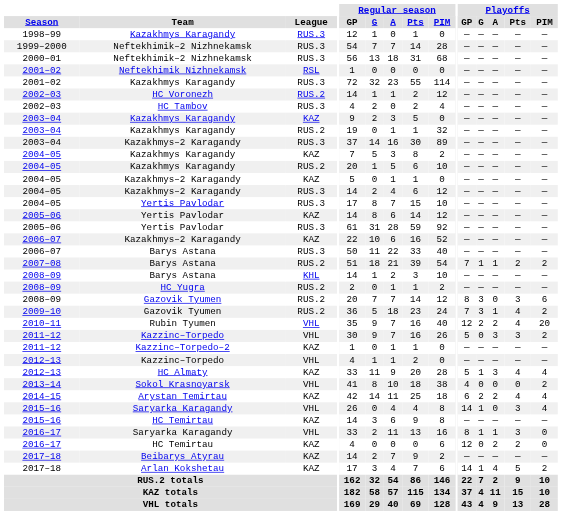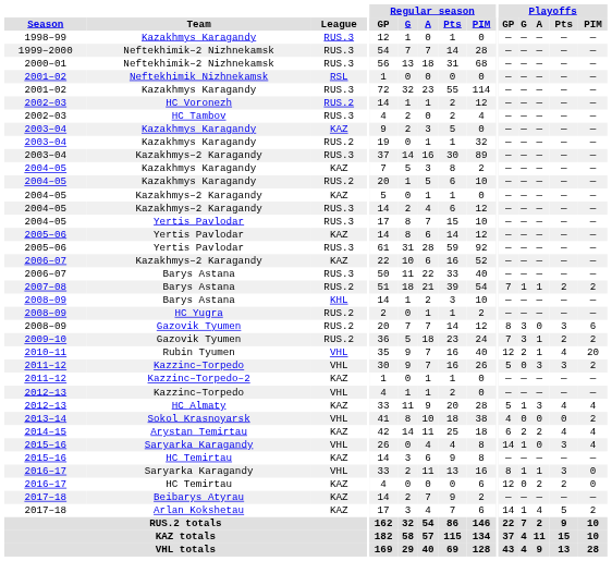 <table border="0" cellpadding="1" cellspacing="0" style="text-align:center; width:60em">
 <tr bgcolor="#e0e0e0">
 <th colspan="3" bgcolor="#ffffff"></th>
 <th rowspan="99" bgcolor="#ffffff"></th>
 <th colspan="5"><a href='#'>Regular season</a></th>
 <th rowspan="99" bgcolor="#ffffff"></th>
 <th colspan="5"><a href='#'>Playoffs</a></th>
 </tr>
 <tr bgcolor="#e0e0e0">
 <th><a href='#'>Season</a></th>
 <th>Team</th>
 <th>League</th>
 <th>GP</th>
 <th><a href='#'>G</a></th>
 <th><a href='#'>A</a></th>
 <th><a href='#'>Pts</a></th>
 <th><a href='#'>PIM</a></th>
 <th>GP</th>
 <th>G</th>
 <th>A</th>
 <th>Pts</th>
 <th>PIM</th>
 </tr>
 <tr>
 <td>1998–99</td>
 <td><a href='#'>Kazakhmys Karagandy</a></td>
 <td><a href='#'>RUS.3</a></td>
 <td>12</td>
 <td>1</td>
 <td>0</td>
 <td>1</td>
 <td>0</td>
 <td>—</td>
 <td>—</td>
 <td>—</td>
 <td>—</td>
 <td>—</td>
 </tr>
 <tr bgcolor="#f0f0f0">
 <td>1999–2000</td>
 <td>Neftekhimik–2 Nizhnekamsk</td>
 <td>RUS.3</td>
 <td>54</td>
 <td>7</td>
 <td>7</td>
 <td>14</td>
 <td>28</td>
 <td>—</td>
 <td>—</td>
 <td>—</td>
 <td>—</td>
 <td>—</td>
 </tr>
 <tr>
 <td>2000–01</td>
 <td>Neftekhimik–2 Nizhnekamsk</td>
 <td>RUS.3</td>
 <td>56</td>
 <td>13</td>
 <td>18</td>
 <td>31</td>
 <td>68</td>
 <td>—</td>
 <td>—</td>
 <td>—</td>
 <td>—</td>
 <td>—</td>
 </tr>
 <tr bgcolor="#f0f0f0">
 <td><a href='#'>2001–02</a></td>
 <td><a href='#'>Neftekhimik Nizhnekamsk</a></td>
 <td><a href='#'>RSL</a></td>
 <td>1</td>
 <td>0</td>
 <td>0</td>
 <td>0</td>
 <td>0</td>
 <td>—</td>
 <td>—</td>
 <td>—</td>
 <td>—</td>
 <td>—</td>
 </tr>
 <tr>
 <td>2001–02</td>
 <td>Kazakhmys Karagandy</td>
 <td>RUS.3</td>
 <td>72</td>
 <td>32</td>
 <td>23</td>
 <td>55</td>
 <td>114</td>
 <td>—</td>
 <td>—</td>
 <td>—</td>
 <td>—</td>
 <td>—</td>
 </tr>
 <tr bgcolor="#f0f0f0">
 <td><a href='#'>2002–03</a></td>
 <td><a href='#'>HC Voronezh</a></td>
 <td><a href='#'>RUS.2</a></td>
 <td>14</td>
 <td>1</td>
 <td>1</td>
 <td>2</td>
 <td>12</td>
 <td>—</td>
 <td>—</td>
 <td>—</td>
 <td>—</td>
 <td>—</td>
 </tr>
 <tr>
 <td>2002–03</td>
 <td><a href='#'>HC Tambov</a></td>
 <td>RUS.3</td>
 <td>4</td>
 <td>2</td>
 <td>0</td>
 <td>2</td>
 <td>4</td>
 <td>—</td>
 <td>—</td>
 <td>—</td>
 <td>—</td>
 <td>—</td>
 </tr>
 <tr bgcolor="#f0f0f0">
 <td><a href='#'>2003–04</a></td>
 <td><a href='#'>Kazakhmys Karagandy</a></td>
 <td><a href='#'>KAZ</a></td>
 <td>9</td>
 <td>2</td>
 <td>3</td>
 <td>5</td>
 <td>0</td>
 <td>—</td>
 <td>—</td>
 <td>—</td>
 <td>—</td>
 <td>—</td>
 </tr>
 <tr>
 <td><a href='#'>2003–04</a></td>
 <td>Kazakhmys Karagandy</td>
 <td>RUS.2</td>
 <td>19</td>
 <td>0</td>
 <td>1</td>
 <td>1</td>
 <td>32</td>
 <td>—</td>
 <td>—</td>
 <td>—</td>
 <td>—</td>
 <td>—</td>
 </tr>
 <tr bgcolor="#f0f0f0">
 <td>2003–04</td>
 <td>Kazakhmys–2 Karagandy</td>
 <td>RUS.3</td>
 <td>37</td>
 <td>14</td>
 <td>16</td>
 <td>30</td>
 <td>89</td>
 <td>—</td>
 <td>—</td>
 <td>—</td>
 <td>—</td>
 <td>—</td>
 </tr>
 <tr>
 <td><a href='#'>2004–05</a></td>
 <td>Kazakhmys Karagandy</td>
 <td>KAZ</td>
 <td>7</td>
 <td>5</td>
 <td>3</td>
 <td>8</td>
 <td>2</td>
 <td>—</td>
 <td>—</td>
 <td>—</td>
 <td>—</td>
 <td>—</td>
 </tr>
 <tr bgcolor="#f0f0f0">
 <td><a href='#'>2004–05</a></td>
 <td>Kazakhmys Karagandy</td>
 <td>RUS.2</td>
 <td>20</td>
 <td>1</td>
 <td>5</td>
 <td>6</td>
 <td>10</td>
 <td>—</td>
 <td>—</td>
 <td>—</td>
 <td>—</td>
 <td>—</td>
 </tr>
 <tr>
 <td>2004–05</td>
 <td>Kazakhmys–2 Karagandy</td>
 <td>KAZ</td>
 <td>5</td>
 <td>0</td>
 <td>1</td>
 <td>1</td>
 <td>0</td>
 <td>—</td>
 <td>—</td>
 <td>—</td>
 <td>—</td>
 <td>—</td>
 </tr>
 <tr bgcolor="#f0f0f0">
 <td>2004–05</td>
 <td>Kazakhmys–2 Karagandy</td>
 <td>RUS.3</td>
 <td>14</td>
 <td>2</td>
 <td>4</td>
 <td>6</td>
 <td>12</td>
 <td>—</td>
 <td>—</td>
 <td>—</td>
 <td>—</td>
 <td>—</td>
 </tr>
 <tr>
 <td>2004–05</td>
 <td><a href='#'>Yertis Pavlodar</a></td>
 <td>RUS.3</td>
 <td>17</td>
 <td>8</td>
 <td>7</td>
 <td>15</td>
 <td>10</td>
 <td>—</td>
 <td>—</td>
 <td>—</td>
 <td>—</td>
 <td>—</td>
 </tr>
 <tr bgcolor="#f0f0f0">
 <td><a href='#'>2005–06</a></td>
 <td>Yertis Pavlodar</td>
 <td>KAZ</td>
 <td>14</td>
 <td>8</td>
 <td>6</td>
 <td>14</td>
 <td>12</td>
 <td>—</td>
 <td>—</td>
 <td>—</td>
 <td>—</td>
 <td>—</td>
 </tr>
 <tr>
 <td>2005–06</td>
 <td>Yertis Pavlodar</td>
 <td>RUS.3</td>
 <td>61</td>
 <td>31</td>
 <td>28</td>
 <td>59</td>
 <td>92</td>
 <td>—</td>
 <td>—</td>
 <td>—</td>
 <td>—</td>
 <td>—</td>
 </tr>
 <tr bgcolor="#f0f0f0">
 <td><a href='#'>2006–07</a></td>
 <td>Kazakhmys–2 Karagandy</td>
 <td>KAZ</td>
 <td>22</td>
 <td>10</td>
 <td>6</td>
 <td>16</td>
 <td>52</td>
 <td>—</td>
 <td>—</td>
 <td>—</td>
 <td>—</td>
 <td>—</td>
 </tr>
 <tr>
 <td>2006–07</td>
 <td>Barys Astana</td>
 <td>RUS.3</td>
 <td>50</td>
 <td>11</td>
 <td>22</td>
 <td>33</td>
 <td>40</td>
 <td>—</td>
 <td>—</td>
 <td>—</td>
 <td>—</td>
 <td>—</td>
 </tr>
 <tr bgcolor="#f0f0f0">
 <td><a href='#'>2007–08</a></td>
 <td>Barys Astana</td>
 <td>RUS.2</td>
 <td>51</td>
 <td>18</td>
 <td>21</td>
 <td>39</td>
 <td>54</td>
 <td>7</td>
 <td>1</td>
 <td>1</td>
 <td>2</td>
 <td>2</td>
 </tr>
 <tr>
 <td><a href='#'>2008–09</a></td>
 <td>Barys Astana</td>
 <td><a href='#'>KHL</a></td>
 <td>14</td>
 <td>1</td>
 <td>2</td>
 <td>3</td>
 <td>10</td>
 <td>—</td>
 <td>—</td>
 <td>—</td>
 <td>—</td>
 <td>—</td>
 </tr>
 <tr bgcolor="#f0f0f0">
 <td><a href='#'>2008–09</a></td>
 <td><a href='#'>HC Yugra</a></td>
 <td>RUS.2</td>
 <td>2</td>
 <td>0</td>
 <td>1</td>
 <td>1</td>
 <td>2</td>
 <td>—</td>
 <td>—</td>
 <td>—</td>
 <td>—</td>
 <td>—</td>
 </tr>
 <tr>
 <td>2008–09</td>
 <td><a href='#'>Gazovik Tyumen</a></td>
 <td>RUS.2</td>
 <td>20</td>
 <td>7</td>
 <td>7</td>
 <td>14</td>
 <td>12</td>
 <td>8</td>
 <td>3</td>
 <td>0</td>
 <td>3</td>
 <td>6</td>
 </tr>
 <tr bgcolor="#f0f0f0">
 <td><a href='#'>2009–10</a></td>
 <td>Gazovik Tyumen</td>
 <td>RUS.2</td>
 <td>36</td>
 <td>5</td>
 <td>18</td>
 <td>23</td>
 <td>24</td>
 <td>7</td>
 <td>3</td>
 <td>1</td>
-<td>4</td>
+<td>2</td>
 <td>2</td>
 </tr>
 <tr>
 <td><a href='#'>2010–11</a></td>
 <td>Rubin Tyumen</td>
 <td><a href='#'>VHL</a></td>
 <td>35</td>
 <td>9</td>
 <td>7</td>
 <td>16</td>
 <td>40</td>
 <td>12</td>
 <td>2</td>
-<td>2</td>
+<td>1</td>
 <td>4</td>
 <td>20</td>
 </tr>
 <tr bgcolor="#f0f0f0">
 <td><a href='#'>2011–12</a></td>
 <td><a href='#'>Kazzinc–Torpedo</a></td>
 <td>VHL</td>
 <td>30</td>
 <td>9</td>
 <td>7</td>
 <td>16</td>
 <td>26</td>
 <td>5</td>
 <td>0</td>
 <td>3</td>
 <td>3</td>
 <td>2</td>
 </tr>
 <tr>
 <td><a href='#'>2011–12</a></td>
 <td><a href='#'>Kazzinc–Torpedo–2</a></td>
 <td>KAZ</td>
 <td>1</td>
 <td>0</td>
 <td>1</td>
 <td>1</td>
 <td>0</td>
 <td>—</td>
 <td>—</td>
 <td>—</td>
 <td>—</td>
 <td>—</td>
 </tr>
 <tr bgcolor="#f0f0f0">
 <td><a href='#'>2012–13</a></td>
 <td>Kazzinc–Torpedo</td>
 <td>VHL</td>
 <td>4</td>
 <td>1</td>
 <td>1</td>
 <td>2</td>
 <td>0</td>
 <td>—</td>
 <td>—</td>
 <td>—</td>
 <td>—</td>
 <td>—</td>
 </tr>
 <tr>
 <td><a href='#'>2012–13</a></td>
 <td><a href='#'>HC Almaty</a></td>
 <td>KAZ</td>
 <td>33</td>
 <td>11</td>
 <td>9</td>
 <td>20</td>
 <td>28</td>
 <td>5</td>
 <td>1</td>
 <td>3</td>
 <td>4</td>
 <td>4</td>
 </tr>
 <tr bgcolor="#f0f0f0">
 <td><a href='#'>2013–14</a></td>
 <td><a href='#'>Sokol Krasnoyarsk</a></td>
 <td>VHL</td>
 <td>41</td>
 <td>8</td>
 <td>10</td>
 <td>18</td>
 <td>38</td>
 <td>4</td>
 <td>0</td>
 <td>0</td>
 <td>0</td>
 <td>2</td>
 </tr>
 <tr>
 <td><a href='#'>2014–15</a></td>
 <td><a href='#'>Arystan Temirtau</a></td>
 <td>KAZ</td>
 <td>42</td>
 <td>14</td>
 <td>11</td>
 <td>25</td>
 <td>18</td>
 <td>6</td>
 <td>2</td>
 <td>2</td>
 <td>4</td>
 <td>4</td>
 </tr>
 <tr bgcolor="#f0f0f0">
 <td><a href='#'>2015–16</a></td>
 <td><a href='#'>Saryarka Karagandy</a></td>
 <td>VHL</td>
 <td>26</td>
 <td>0</td>
 <td>4</td>
 <td>4</td>
 <td>8</td>
 <td>14</td>
 <td>1</td>
 <td>0</td>
 <td>3</td>
 <td>4</td>
 </tr>
 <tr>
 <td><a href='#'>2015–16</a></td>
 <td><a href='#'>HC Temirtau</a></td>
 <td>KAZ</td>
 <td>14</td>
 <td>3</td>
 <td>6</td>
 <td>9</td>
 <td>8</td>
 <td>—</td>
 <td>—</td>
 <td>—</td>
 <td>—</td>
 <td>—</td>
 </tr>
 <tr bgcolor="#f0f0f0">
 <td><a href='#'>2016–17</a></td>
 <td>Saryarka Karagandy</td>
 <td>VHL</td>
 <td>33</td>
 <td>2</td>
 <td>11</td>
 <td>13</td>
 <td>16</td>
 <td>8</td>
 <td>1</td>
 <td>1</td>
 <td>3</td>
 <td>0</td>
 </tr>
 <tr>
 <td><a href='#'>2016–17</a></td>
 <td>HC Temirtau</td>
 <td>KAZ</td>
 <td>4</td>
 <td>0</td>
 <td>0</td>
 <td>0</td>
 <td>6</td>
 <td>12</td>
 <td>0</td>
 <td>2</td>
 <td>2</td>
 <td>0</td>
 </tr>
 <tr bgcolor="#f0f0f0">
 <td><a href='#'>2017–18</a></td>
 <td><a href='#'>Beibarys Atyrau</a></td>
 <td>KAZ</td>
 <td>14</td>
 <td>2</td>
 <td>7</td>
 <td>9</td>
 <td>2</td>
 <td>—</td>
 <td>—</td>
 <td>—</td>
 <td>—</td>
 <td>—</td>
 </tr>
 <tr>
 <td>2017–18</td>
 <td><a href='#'>Arlan Kokshetau</a></td>
 <td>KAZ</td>
 <td>17</td>
 <td>3</td>
 <td>4</td>
 <td>7</td>
 <td>6</td>
 <td>14</td>
 <td>1</td>
 <td>4</td>
 <td>5</td>
 <td>2</td>
 </tr>
 <tr bgcolor="#e0e0e0">
 <th colspan="3">RUS.2 totals</th>
 <th>162</th>
 <th>32</th>
 <th>54</th>
 <th>86</th>
 <th>146</th>
 <th>22</th>
 <th>7</th>
 <th>2</th>
 <th>9</th>
 <th>10</th>
 </tr>
 <tr bgcolor="#e0e0e0">
 <th colspan="3">KAZ totals</th>
 <th>182</th>
 <th>58</th>
 <th>57</th>
 <th>115</th>
 <th>134</th>
 <th>37</th>
 <th>4</th>
 <th>11</th>
 <th>15</th>
 <th>10</th>
 </tr>
 <tr bgcolor="#e0e0e0">
 <th colspan="3">VHL totals</th>
 <th>169</th>
 <th>29</th>
 <th>40</th>
 <th>69</th>
 <th>128</th>
 <th>43</th>
 <th>4</th>
 <th>9</th>
 <th>13</th>
 <th>28</th>
 </tr>
 </table>
